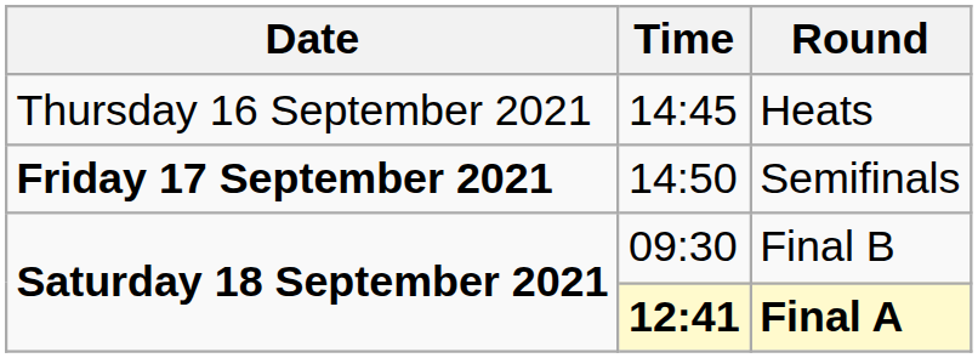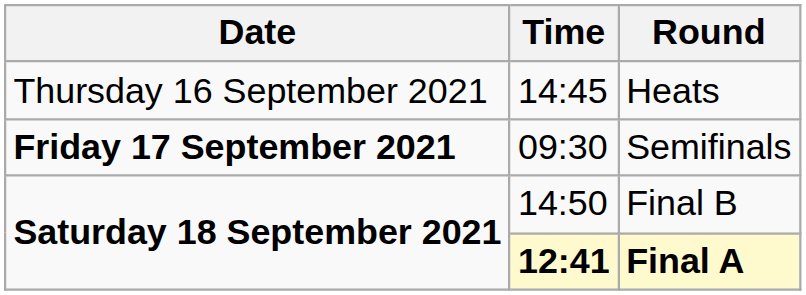 <table class="wikitable">
 <tr>
 <th>Date</th>
 <th>Time</th>
 <th>Round</th>
 </tr>
 <tr>
 <td>Thursday 16 September 2021</td>
 <td>14:45</td>
 <td>Heats</td>
 </tr>
 <tr>
 <td><strong>Friday 17 September 2021</strong></td>
-<td>14:50</td>
+<td>09:30</td>
 <td>Semifinals</td>
 </tr>
 <tr>
 <td rowspan=2><strong>Saturday 18 September 2021</strong></td>
-<td>09:30</td>
+<td>14:50</td>
 <td>Final B</td>
 </tr>
 <tr>
 <td style=background:lemonchiffon><strong>12:41</strong></td>
 <td style=background:lemonchiffon><strong>Final A</strong></td>
 </tr>
 </table>
